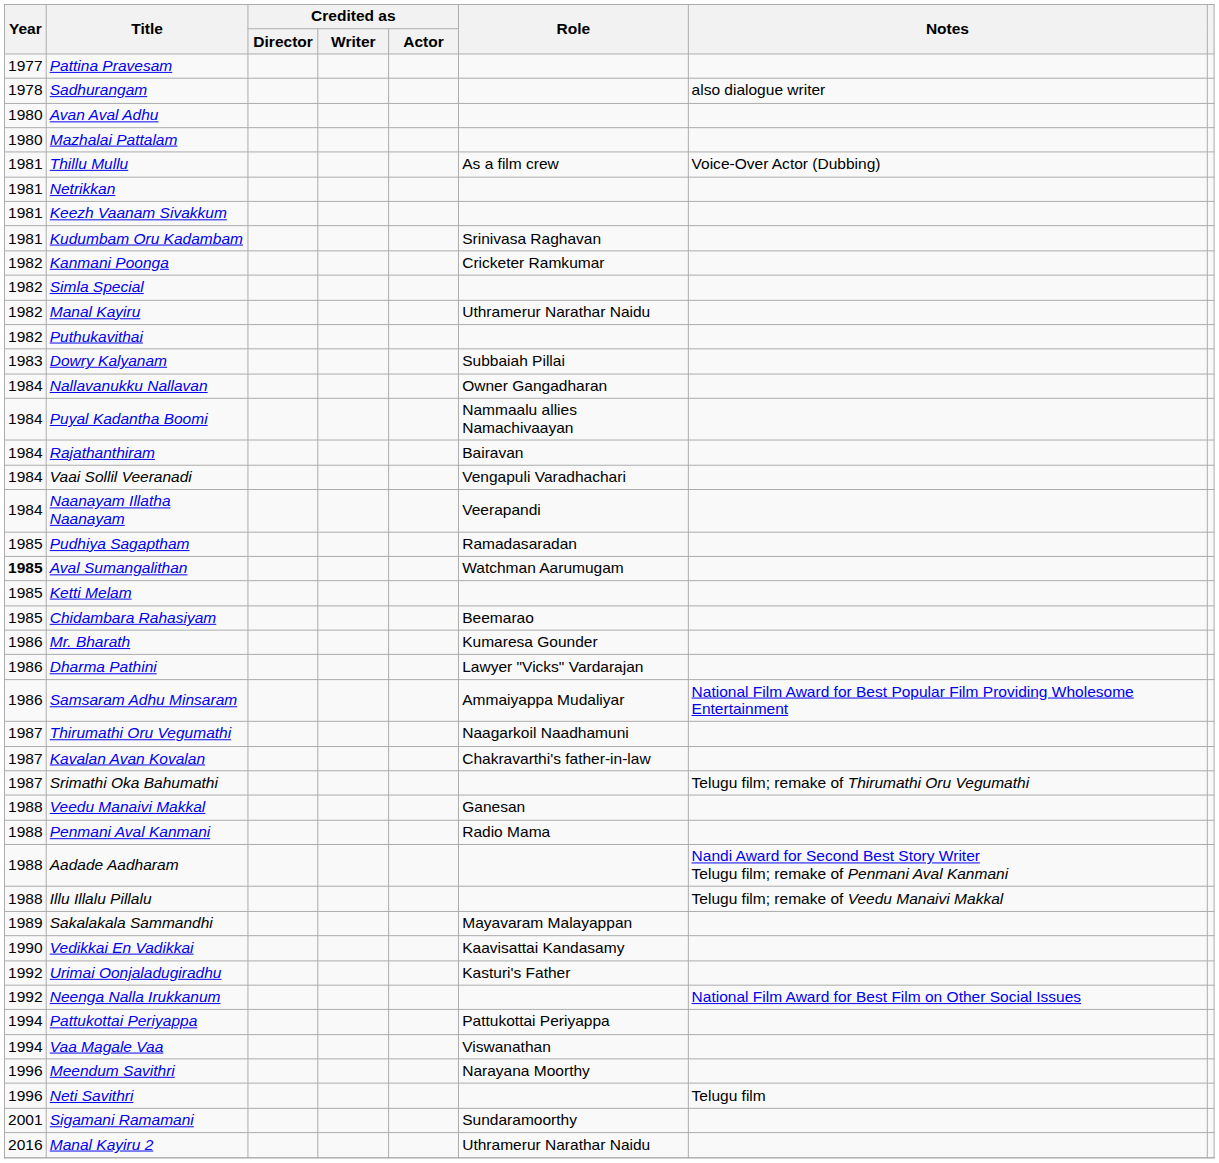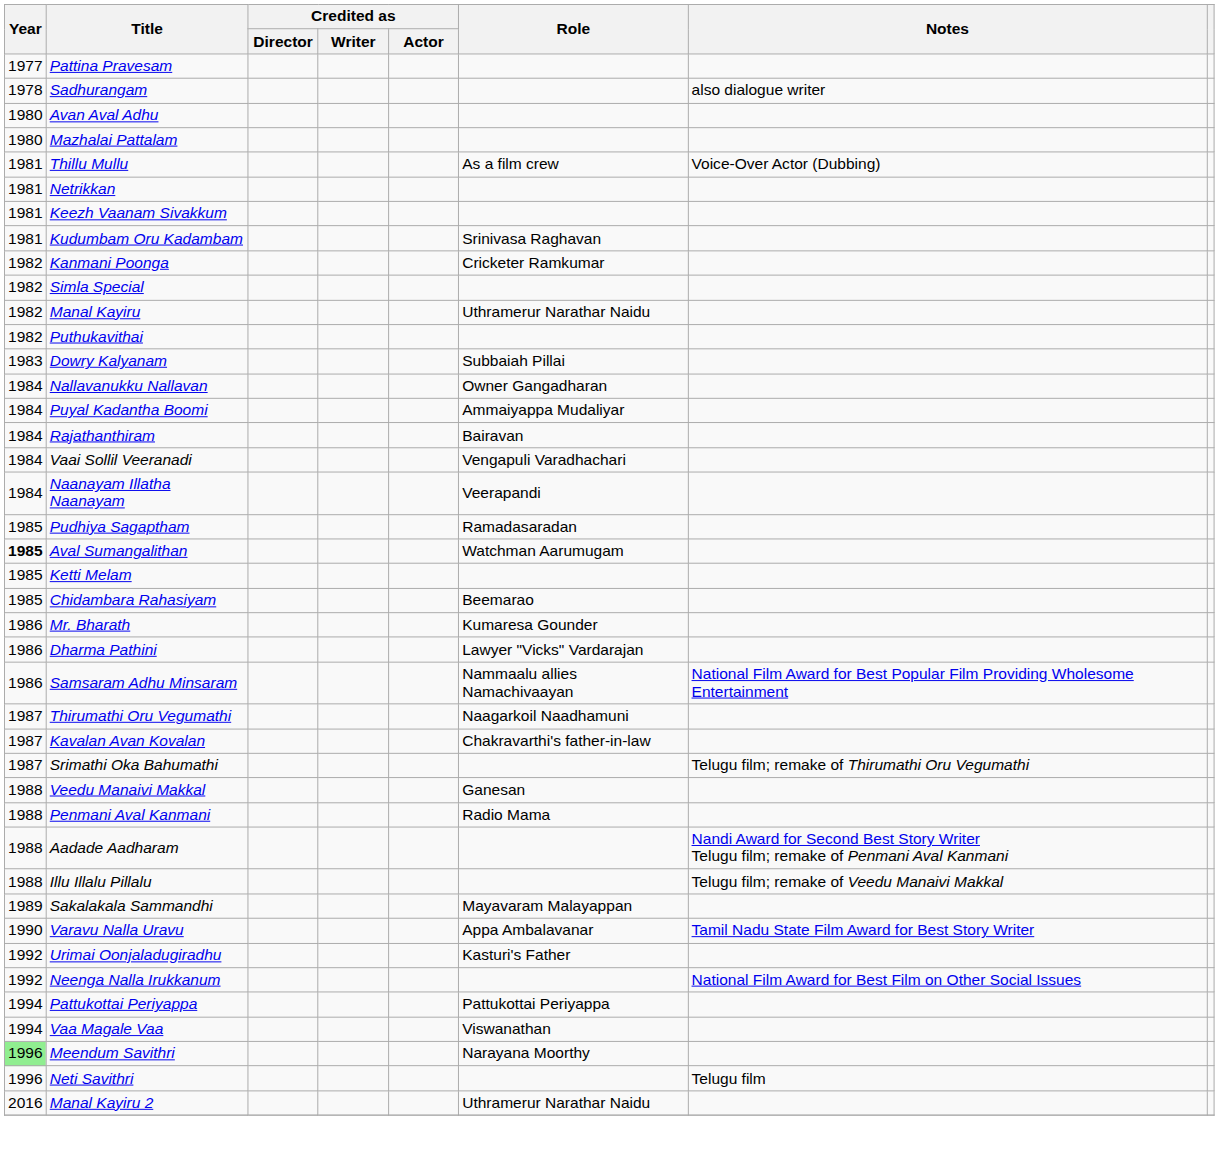 <table class="wikitable sortable">
 <tr>
 <th rowspan=2>Year</th>
 <th rowspan=2>Title</th>
 <th colspan=3>Credited as</th>
 <th rowspan=2>Role</th>
 <th rowspan=2 class=unsortable>Notes</th>
 <th rowspan=2 class=unsortable></th>
 </tr>
 <tr>
 <th width=65>Director</th>
 <th width=65>Writer</th>
 <th width=65>Actor</th>
 </tr>
 <tr>
 <td>1977</td>
 <td><em><a href='#'>Pattina Pravesam</a></em></td>
 <td style="text-align:center;"></td>
 <td style="text-align:center;"></td>
 <td style="text-align:center;"></td>
 <td></td>
 <td></td>
 <td></td>
 </tr>
 <tr>
 <td>1978</td>
 <td><em><a href='#'>Sadhurangam</a></em></td>
 <td style="text-align:center;"></td>
 <td style="text-align:center;"></td>
 <td style="text-align:center;"></td>
 <td></td>
 <td>also dialogue writer</td>
 <td></td>
 </tr>
 <tr>
 <td>1980</td>
 <td><em><a href='#'>Avan Aval Adhu</a></em></td>
 <td style="text-align:center;"></td>
 <td style="text-align:center;"></td>
 <td style="text-align:center;"></td>
 <td></td>
 <td></td>
 <td></td>
 </tr>
 <tr>
 <td>1980</td>
 <td><em><a href='#'>Mazhalai Pattalam</a></em></td>
 <td style="text-align:center;"></td>
 <td style="text-align:center;"></td>
 <td style="text-align:center;"></td>
 <td></td>
 <td></td>
 <td></td>
 </tr>
 <tr>
 <td>1981</td>
 <td><em><a href='#'>Thillu Mullu</a></em></td>
 <td style="text-align:center;"></td>
 <td style="text-align:center;"></td>
 <td style="text-align:center;"></td>
 <td>As a film crew</td>
 <td>Voice-Over Actor (Dubbing)</td>
 <td></td>
 </tr>
 <tr>
 <td>1981</td>
 <td><em><a href='#'>Netrikkan</a></em></td>
 <td style="text-align:center;"></td>
 <td style="text-align:center;"></td>
 <td style="text-align:center;"></td>
 <td></td>
 <td></td>
 <td></td>
 </tr>
 <tr>
 <td>1981</td>
 <td><em><a href='#'>Keezh Vaanam Sivakkum</a></em></td>
 <td style="text-align:center;"></td>
 <td style="text-align:center;"></td>
 <td style="text-align:center;"></td>
 <td></td>
 <td></td>
 <td></td>
 </tr>
 <tr>
 <td>1981</td>
 <td><em><a href='#'>Kudumbam Oru Kadambam</a></em></td>
 <td style="text-align:center;"></td>
 <td style="text-align:center;"></td>
 <td style="text-align:center;"></td>
 <td>Srinivasa Raghavan</td>
 <td></td>
 <td></td>
 </tr>
 <tr>
 <td>1982</td>
 <td><em><a href='#'>Kanmani Poonga</a></em></td>
 <td style="text-align:center;"></td>
 <td style="text-align:center;"></td>
 <td style="text-align:center;"></td>
 <td>Cricketer Ramkumar</td>
 <td></td>
 <td></td>
 </tr>
 <tr>
 <td>1982</td>
 <td><em><a href='#'>Simla Special</a></em></td>
 <td style="text-align:center;"></td>
 <td style="text-align:center;"></td>
 <td style="text-align:center;"></td>
 <td></td>
 <td></td>
 </tr>
 <tr>
 <td>1982</td>
 <td><em><a href='#'>Manal Kayiru</a></em></td>
 <td style="text-align:center;"></td>
 <td style="text-align:center;"></td>
 <td style="text-align:center;"></td>
 <td>Uthramerur Narathar Naidu</td>
 <td></td>
 <td></td>
 </tr>
 <tr>
 <td>1982</td>
 <td><em><a href='#'>Puthukavithai</a></em></td>
 <td style="text-align:center;"></td>
 <td style="text-align:center;"></td>
 <td style="text-align:center;"></td>
 <td></td>
 <td></td>
 </tr>
 <tr>
 <td>1983</td>
 <td><em><a href='#'>Dowry Kalyanam</a></em></td>
 <td style="text-align:center;"></td>
 <td style="text-align:center;"></td>
 <td style="text-align:center;"></td>
 <td>Subbaiah Pillai</td>
 <td></td>
 <td></td>
 </tr>
 <tr>
 <td>1984</td>
 <td><em><a href='#'>Nallavanukku Nallavan</a></em></td>
 <td style="text-align:center;"></td>
 <td style="text-align:center;"></td>
 <td style="text-align:center;"></td>
 <td>Owner Gangadharan</td>
 <td></td>
 <td></td>
 </tr>
 <tr>
 <td>1984</td>
 <td><em><a href='#'>Puyal Kadantha Boomi</a></em></td>
 <td style="text-align:center;"></td>
 <td style="text-align:center;"></td>
 <td style="text-align:center;"></td>
-<td>Nammaalu allies Namachivaayan</td>
+<td>Ammaiyappa Mudaliyar</td>
 <td></td>
 </tr>
 <tr>
 <td>1984</td>
 <td><em><a href='#'>Rajathanthiram</a></em></td>
 <td style="text-align:center;"></td>
 <td style="text-align:center;"></td>
 <td style="text-align:center;"></td>
 <td>Bairavan</td>
 <td></td>
 <td></td>
 </tr>
 <tr>
 <td>1984</td>
 <td><em>Vaai Sollil Veeranadi</em></td>
 <td style="text-align:center;"></td>
 <td style="text-align:center;"></td>
 <td style="text-align:center;"></td>
 <td>Vengapuli Varadhachari</td>
 <td></td>
 </tr>
 <tr>
 <td>1984</td>
 <td><em><a href='#'>Naanayam Illatha Naanayam</a></em></td>
 <td style="text-align:center;"></td>
 <td style="text-align:center;"></td>
 <td style="text-align:center;"></td>
 <td>Veerapandi</td>
 <td></td>
 <td></td>
 </tr>
 <tr>
 <td>1985</td>
 <td><em><a href='#'>Pudhiya Sagaptham</a></em></td>
 <td style="text-align:center;"></td>
 <td style="text-align:center;"></td>
 <td style="text-align:center;"></td>
 <td>Ramadasaradan</td>
 <td></td>
 <td></td>
 </tr>
 <tr>
 <td><strong>1985</strong></td>
 <td><em><a href='#'>Aval Sumangalithan</a></em></td>
 <td style="text-align:center;"></td>
 <td style="text-align:center;"></td>
 <td style="text-align:center;"></td>
 <td>Watchman Aarumugam</td>
 <td></td>
 <td></td>
 </tr>
 <tr>
 <td>1985</td>
 <td><em><a href='#'>Ketti Melam</a></em></td>
 <td style="text-align:center;"></td>
 <td style="text-align:center;"></td>
 <td style="text-align:center;"></td>
 <td></td>
 <td></td>
 <td></td>
 </tr>
 <tr>
 <td>1985</td>
 <td><em><a href='#'>Chidambara Rahasiyam</a></em></td>
 <td style="text-align:center;"></td>
 <td style="text-align:center;"></td>
 <td style="text-align:center;"></td>
 <td>Beemarao</td>
 <td></td>
 <td></td>
 </tr>
 <tr>
 <td>1986</td>
 <td><em><a href='#'>Mr. Bharath</a></em></td>
 <td style="text-align:center;"></td>
 <td style="text-align:center;"></td>
 <td style="text-align:center;"></td>
 <td>Kumaresa Gounder</td>
 <td></td>
 <td></td>
 </tr>
 <tr>
 <td>1986</td>
 <td><em><a href='#'>Dharma Pathini</a></em></td>
 <td style="text-align:center;"></td>
 <td style="text-align:center;"></td>
 <td style="text-align:center;"></td>
 <td>Lawyer "Vicks" Vardarajan</td>
 <td></td>
 <td></td>
 </tr>
 <tr>
 <td>1986</td>
 <td><em><a href='#'>Samsaram Adhu Minsaram</a></em></td>
 <td style="text-align:center;"></td>
 <td style="text-align:center;"></td>
 <td style="text-align:center;"></td>
-<td>Ammaiyappa Mudaliyar</td>
+<td>Nammaalu allies Namachivaayan</td>
 <td><a href='#'>National Film Award for Best Popular Film Providing Wholesome Entertainment</a></td>
 <td></td>
 </tr>
 <tr>
 <td>1987</td>
 <td><em><a href='#'>Thirumathi Oru Vegumathi</a></em></td>
 <td style="text-align:center;"></td>
 <td style="text-align:center;"></td>
 <td style="text-align:center;"></td>
 <td>Naagarkoil Naadhamuni</td>
 <td></td>
 <td></td>
 </tr>
 <tr>
 <td>1987</td>
 <td><em><a href='#'>Kavalan Avan Kovalan</a></em></td>
 <td style="text-align:center;"></td>
 <td style="text-align:center;"></td>
 <td style="text-align:center;"></td>
 <td>Chakravarthi's father-in-law</td>
 <td></td>
 <td></td>
 </tr>
 <tr>
 <td>1987</td>
 <td><em>Srimathi Oka Bahumathi</em></td>
 <td style="text-align:center;"></td>
 <td style="text-align:center;"></td>
 <td style="text-align:center;"></td>
 <td></td>
 <td>Telugu film; remake of <em>Thirumathi Oru Vegumathi</em></td>
 </tr>
 <tr>
 <td>1988</td>
 <td><em><a href='#'>Veedu Manaivi Makkal</a></em></td>
 <td style="text-align:center;"></td>
 <td style="text-align:center;"></td>
 <td style="text-align:center;"></td>
 <td>Ganesan</td>
 <td></td>
 <td></td>
 </tr>
 <tr>
 <td>1988</td>
 <td><em><a href='#'>Penmani Aval Kanmani</a></em></td>
 <td style="text-align:center;"></td>
 <td style="text-align:center;"></td>
 <td style="text-align:center;"></td>
 <td>Radio Mama</td>
 <td></td>
 <td></td>
 </tr>
 <tr>
 <td>1988</td>
 <td><em>Aadade Aadharam</em></td>
 <td style="text-align:center;"></td>
 <td style="text-align:center;"></td>
 <td style="text-align:center;"></td>
 <td></td>
 <td><a href='#'>Nandi Award for Second Best Story Writer</a><br>Telugu film; remake of <em>Penmani Aval Kanmani</em></td>
 <td></td>
 </tr>
 <tr>
 <td>1988</td>
 <td><em>Illu Illalu Pillalu</em></td>
 <td style="text-align:center;"></td>
 <td style="text-align:center;"></td>
 <td style="text-align:center;"></td>
 <td></td>
 <td>Telugu film; remake of <em>Veedu Manaivi Makkal</em></td>
 <td></td>
 </tr>
 <tr>
 <td>1989</td>
 <td><em>Sakalakala Sammandhi</em></td>
 <td style="text-align:center;"></td>
 <td style="text-align:center;"></td>
 <td style="text-align:center;"></td>
 <td>Mayavaram Malayappan</td>
 <td></td>
 <td></td>
 </tr>
 <tr>
 <td>1990</td>
-<td><em><a href='#'>Vedikkai En Vadikkai</a></em></td>
+<td><em><a href='#'>Varavu Nalla Uravu</a></em></td>
 <td style="text-align:center;"></td>
 <td style="text-align:center;"></td>
 <td style="text-align:center;"></td>
-<td>Kaavisattai Kandasamy</td>
-<td></td>
+<td>Appa Ambalavanar</td>
+<td><a href='#'>Tamil Nadu State Film Award for Best Story Writer</a></td>
 <td></td>
 </tr>
 <tr>
 <td>1992</td>
 <td><em><a href='#'>Urimai Oonjaladugiradhu</a></em></td>
 <td style="text-align:center;"></td>
 <td style="text-align:center;"></td>
 <td style="text-align:center;"></td>
 <td>Kasturi's Father</td>
 <td></td>
 <td></td>
 </tr>
 <tr>
 <td>1992</td>
 <td><em><a href='#'>Neenga Nalla Irukkanum</a></em></td>
 <td style="text-align:center;"></td>
 <td style="text-align:center;"></td>
 <td style="text-align:center;"></td>
 <td></td>
 <td><a href='#'>National Film Award for Best Film on Other Social Issues</a></td>
 <td></td>
 </tr>
 <tr>
 <td>1994</td>
 <td><em><a href='#'>Pattukottai Periyappa</a></em></td>
 <td style="text-align:center;"></td>
 <td style="text-align:center;"></td>
 <td style="text-align:center;"></td>
 <td>Pattukottai Periyappa</td>
 <td></td>
 <td></td>
 </tr>
 <tr>
 <td>1994</td>
 <td><em><a href='#'>Vaa Magale Vaa</a></em></td>
 <td style="text-align:center;"></td>
 <td style="text-align:center;"></td>
 <td style="text-align:center;"></td>
 <td>Viswanathan</td>
 <td></td>
 <td></td>
 </tr>
 <tr>
-<td>1996</td>
+<td style="background: lightgreen;">1996</td>
 <td><em><a href='#'>Meendum Savithri</a></em></td>
 <td style="text-align:center;"></td>
 <td style="text-align:center;"></td>
 <td style="text-align:center;"></td>
 <td>Narayana Moorthy</td>
 <td></td>
 <td></td>
 </tr>
 <tr>
 <td>1996</td>
 <td><em><a href='#'>Neti Savithri</a></em></td>
 <td style="text-align:center;"></td>
 <td style="text-align:center;"></td>
 <td style="text-align:center;"></td>
 <td></td>
 <td>Telugu film</td>
 <td></td>
 </tr>
 <tr>
-<td>2001</td>
-<td><em><a href='#'>Sigamani Ramamani</a></em></td>
-<td style="text-align:center;"></td>
-<td style="text-align:center;"></td>
-<td style="text-align:center;"></td>
-<td>Sundaramoorthy</td>
-<td></td>
-<td></td>
-</tr>
-<tr>
 <td>2016</td>
 <td><em><a href='#'>Manal Kayiru 2</a></em></td>
 <td style="text-align:center;"></td>
 <td style="text-align:center;"></td>
 <td style="text-align:center;"></td>
 <td>Uthramerur Narathar Naidu</td>
 <td></td>
 <td></td>
 </tr>
 <tr>
 </tr>
 </table>
